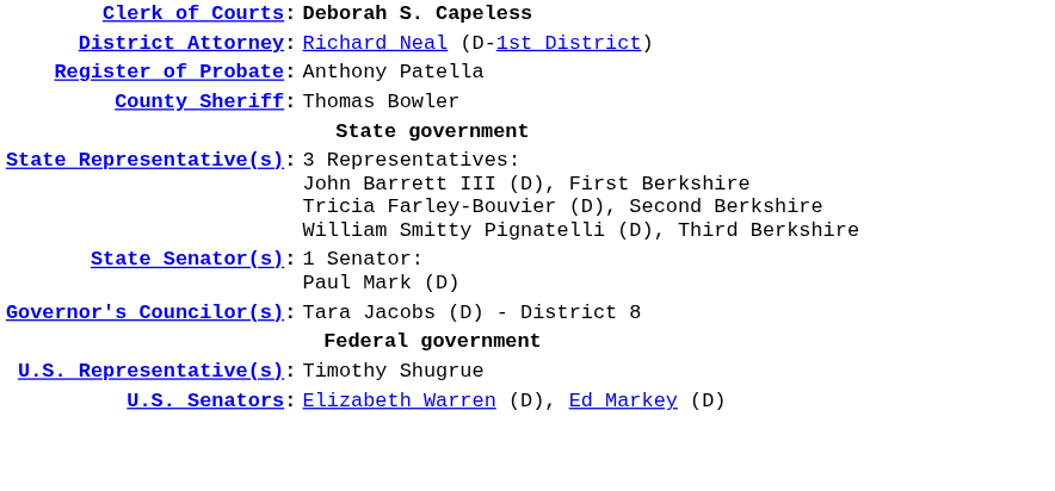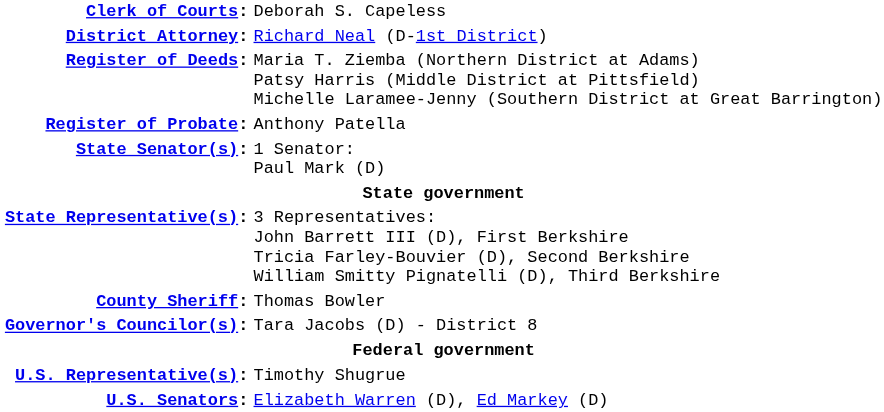 <table class="toccolours">
 <tr>
 </tr>
 <tr valign=top>
 <th align=right><a href='#'>Clerk of Courts</a>:</th>
-<td><strong>Deborah S. Capeless</strong></td>
+<td>Deborah S. Capeless</td>
 </tr>
 <tr valign=top>
 <th align=right><a href='#'>District Attorney</a>:</th>
 <td><a href='#'>Richard Neal</a> (D-<a href='#'>1st District</a>)</td>
 </tr>
 <tr valign=top>
+<th align=right><a href='#'>Register of Deeds</a>:</th>
+<td>Maria T. Ziemba (Northern District at Adams)<br> Patsy Harris (Middle District at Pittsfield)<br> Michelle Laramee-Jenny (Southern District at Great Barrington)</td>
+</tr>
+<tr valign=top>
 <th align=right><a href='#'>Register of Probate</a>:</th>
 <td>Anthony Patella</td>
 </tr>
 <tr valign=top>
-<th align=right><a href='#'>County Sheriff</a>:</th>
-<td>Thomas Bowler</td>
+<th align=right><a href='#'>State Senator(s)</a>:</th>
+<td>1 Senator: <br> Paul Mark (D)</td>
 </tr>
 <tr>
 <th colspan=2>State government</th>
 </tr>
 <tr valign=top>
 <th align=right><a href='#'>State Representative(s)</a>:</th>
 <td>3 Representatives: <br> John Barrett III (D), First Berkshire<br> Tricia Farley-Bouvier (D), Second Berkshire<br> William Smitty Pignatelli (D), Third Berkshire</td>
 </tr>
 <tr valign=top>
-<th align=right><a href='#'>State Senator(s)</a>:</th>
-<td>1 Senator: <br> Paul Mark (D)</td>
+<th align=right><a href='#'>County Sheriff</a>:</th>
+<td>Thomas Bowler</td>
 </tr>
 <tr valign=top>
 <th align=right><a href='#'>Governor's Councilor(s)</a>:</th>
 <td>Tara Jacobs (D) - District 8</td>
 </tr>
 <tr>
 <th colspan=2>Federal government</th>
 </tr>
 <tr valign=top>
 <th align=right><a href='#'>U.S. Representative(s)</a>:</th>
 <td>Timothy Shugrue</td>
 </tr>
 <tr valign=top>
 <th align=right><a href='#'>U.S. Senators</a>:</th>
 <td><a href='#'>Elizabeth Warren</a> (D), <a href='#'>Ed Markey</a> (D)</td>
 </tr>
 </table>
